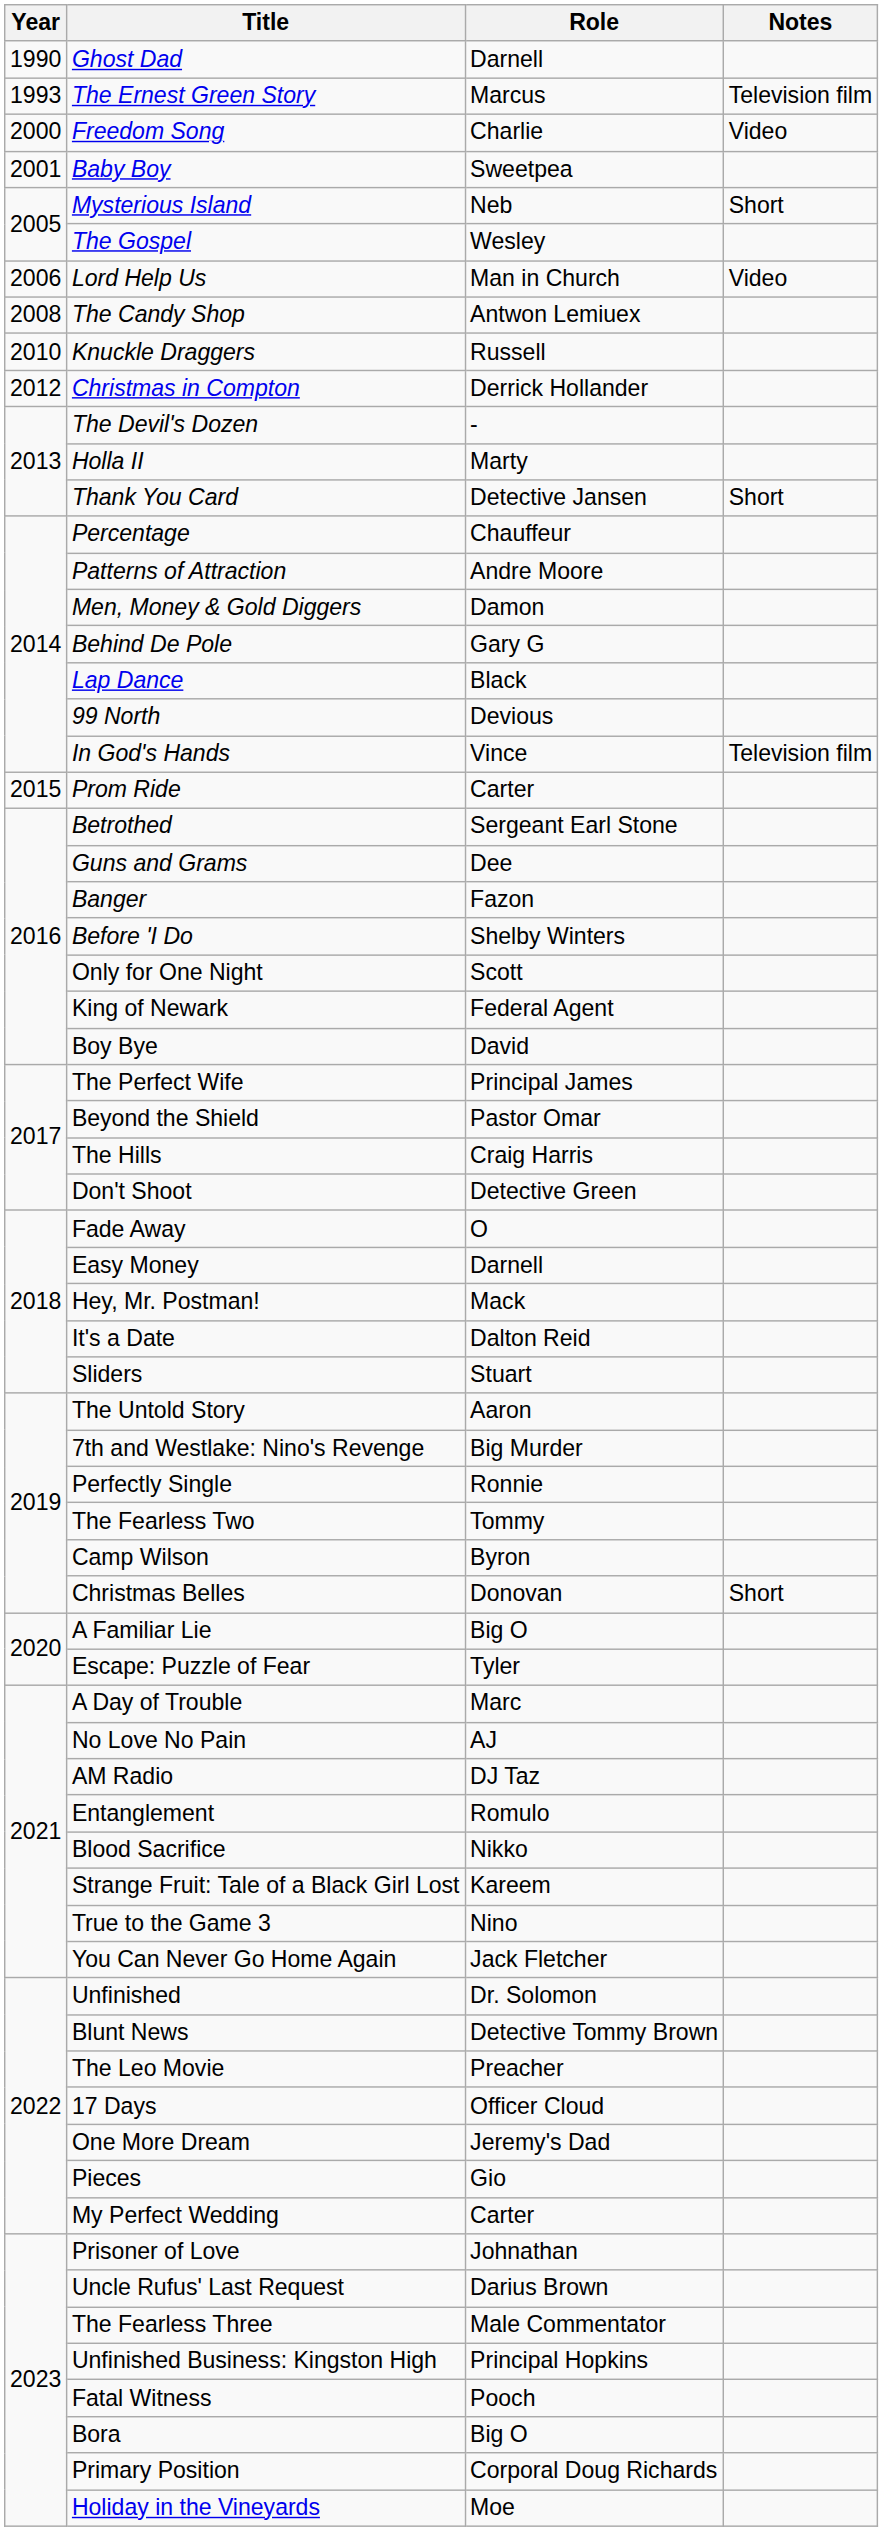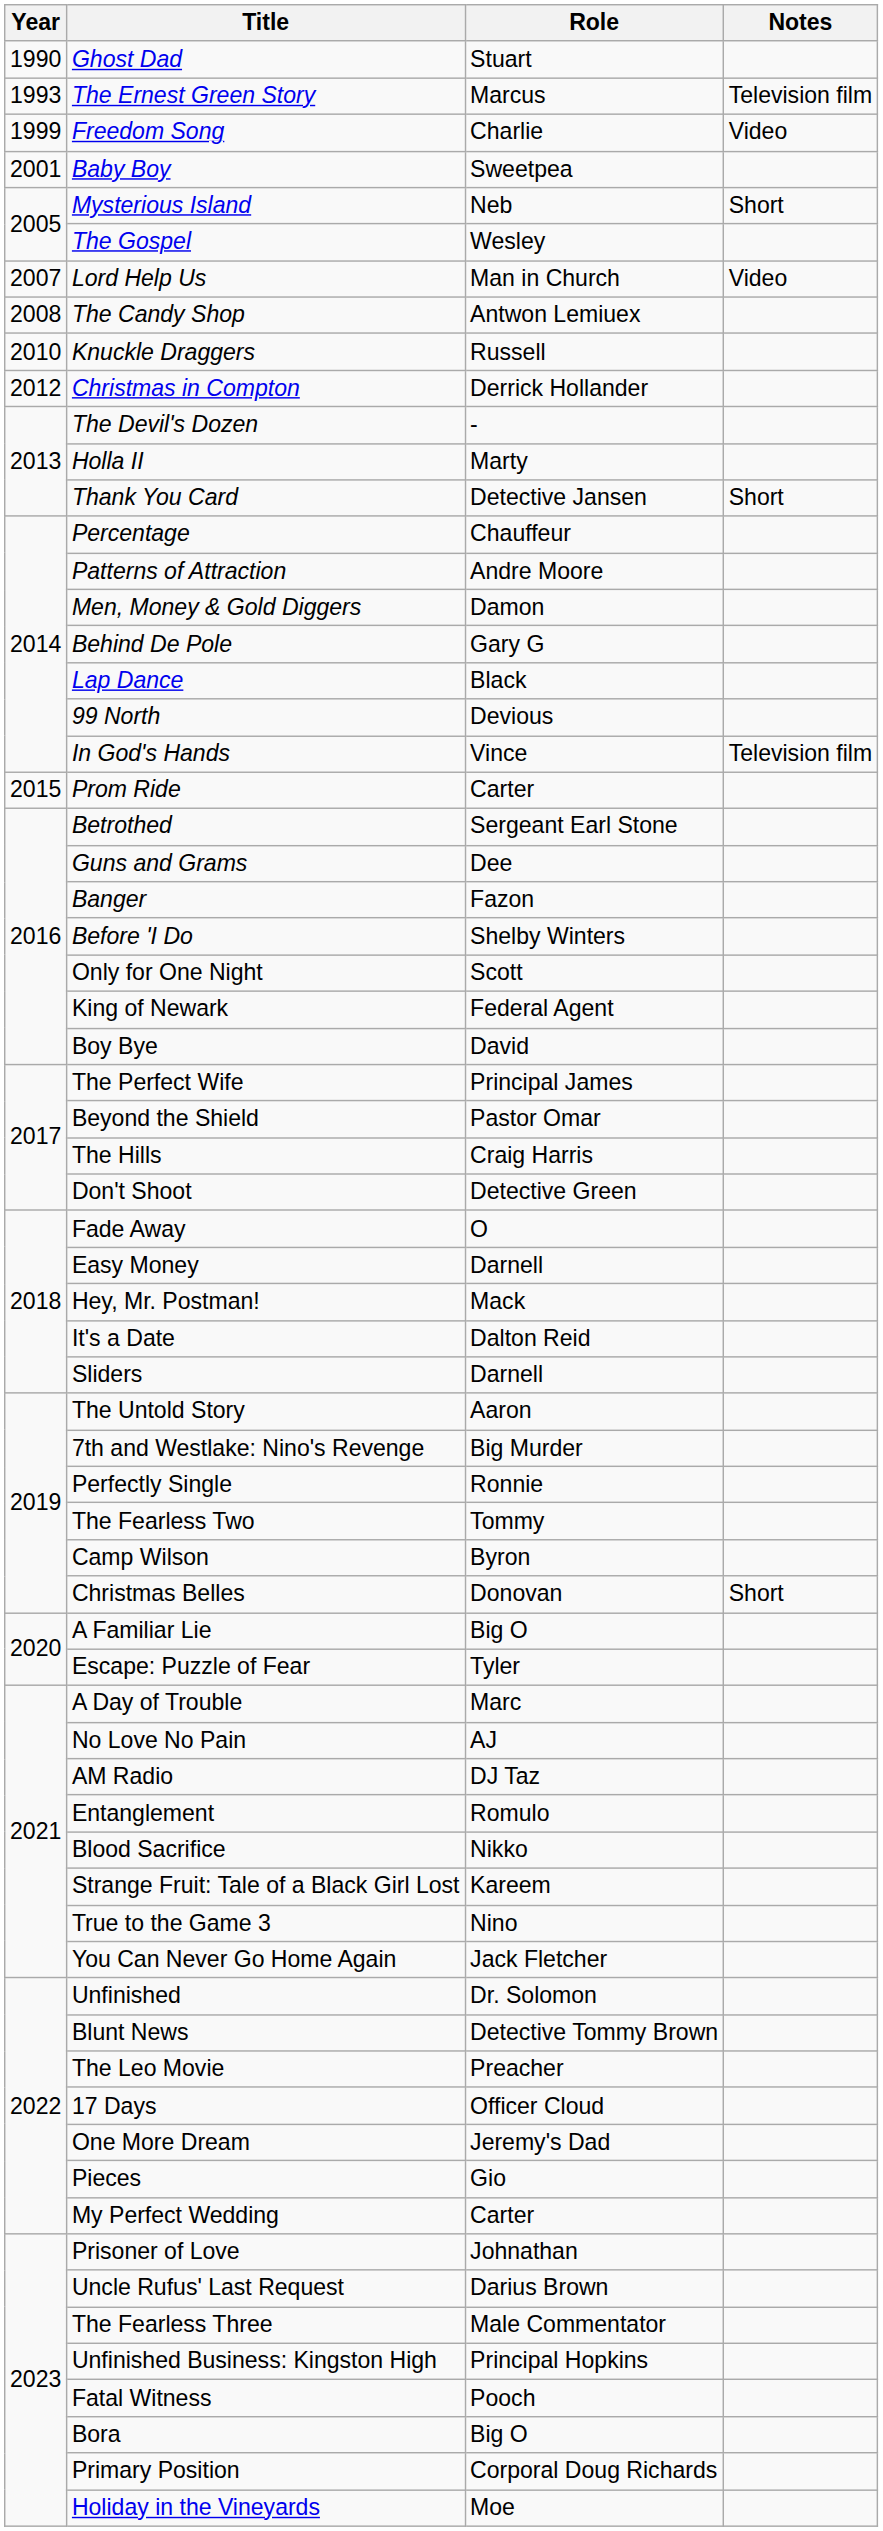 <table class="wikitable plainrowheaders sortable" style="margin-right: 0;">
 <tr>
 <th>Year</th>
 <th>Title</th>
 <th>Role</th>
 <th>Notes</th>
 </tr>
 <tr>
 <td>1990</td>
 <td><em><a href='#'>Ghost Dad</a></em></td>
-<td>Darnell</td>
+<td>Stuart</td>
 <td></td>
 </tr>
 <tr>
 <td>1993</td>
 <td><em><a href='#'>The Ernest Green Story</a></em></td>
 <td>Marcus</td>
 <td>Television film</td>
 </tr>
 <tr>
-<td>2000</td>
+<td>1999</td>
 <td><em><a href='#'>Freedom Song</a></em></td>
 <td>Charlie</td>
 <td>Video</td>
 </tr>
 <tr>
 <td>2001</td>
 <td><em><a href='#'>Baby Boy</a></em></td>
 <td>Sweetpea</td>
 <td></td>
 </tr>
 <tr>
 <td rowspan=2>2005</td>
 <td><em><a href='#'>Mysterious Island</a></em></td>
 <td>Neb</td>
 <td>Short</td>
 </tr>
 <tr>
 <td><em><a href='#'>The Gospel</a></em></td>
 <td>Wesley</td>
 <td></td>
 </tr>
 <tr>
-<td>2006</td>
+<td>2007</td>
 <td><em>Lord Help Us</em></td>
 <td>Man in Church</td>
 <td>Video</td>
 </tr>
 <tr>
 <td>2008</td>
 <td><em>The Candy Shop</em></td>
 <td>Antwon Lemiuex</td>
 <td></td>
 </tr>
 <tr>
 <td>2010</td>
 <td><em>Knuckle Draggers</em></td>
 <td>Russell</td>
 <td></td>
 </tr>
 <tr>
 <td>2012</td>
 <td><em><a href='#'>Christmas in Compton</a></em></td>
 <td>Derrick Hollander</td>
 <td></td>
 </tr>
 <tr>
 <td rowspan=3>2013</td>
 <td><em>The Devil's Dozen</em></td>
 <td>-</td>
 <td></td>
 </tr>
 <tr>
 <td><em>Holla II</em></td>
 <td>Marty</td>
 <td></td>
 </tr>
 <tr>
 <td><em>Thank You Card</em></td>
 <td>Detective Jansen</td>
 <td>Short</td>
 </tr>
 <tr>
 <td rowspan=7>2014</td>
 <td><em>Percentage</em></td>
 <td>Chauffeur</td>
 <td></td>
 </tr>
 <tr>
 <td><em>Patterns of Attraction</em></td>
 <td>Andre Moore</td>
 <td></td>
 </tr>
 <tr>
 <td><em>Men, Money & Gold Diggers</em></td>
 <td>Damon</td>
 <td></td>
 </tr>
 <tr>
 <td><em>Behind De Pole</em></td>
 <td>Gary G</td>
 <td></td>
 </tr>
 <tr>
 <td><em><a href='#'>Lap Dance</a></em></td>
 <td>Black</td>
 <td></td>
 </tr>
 <tr>
 <td><em>99 North</em></td>
 <td>Devious</td>
 <td></td>
 </tr>
 <tr>
 <td><em>In God's Hands</em></td>
 <td>Vince</td>
 <td>Television film</td>
 </tr>
 <tr>
 <td>2015</td>
 <td><em>Prom Ride</em></td>
 <td>Carter</td>
 <td></td>
 </tr>
 <tr>
 <td rowspan=7>2016</td>
 <td><em>Betrothed</em></td>
 <td>Sergeant Earl Stone</td>
 <td></td>
 </tr>
 <tr>
 <td><em>Guns and Grams</em></td>
 <td>Dee</td>
 <td></td>
 </tr>
 <tr>
 <td><em>Banger</em></td>
 <td>Fazon</td>
 <td></td>
 </tr>
 <tr>
 <td><em>Before 'I Do<strong></td>
 <td>Shelby Winters</td>
 <td></td>
 </tr>
 <tr>
 <td></em>Only for One Night<em></td>
 <td>Scott</td>
 <td></td>
 </tr>
 <tr>
 <td></em>King of Newark<em></td>
 <td>Federal Agent</td>
 <td></td>
 </tr>
 <tr>
 <td></em>Boy Bye<em></td>
 <td>David</td>
 <td></td>
 </tr>
 <tr>
 <td rowspan=4>2017</td>
 <td></em>The Perfect Wife<em></td>
 <td>Principal James</td>
 <td></td>
 </tr>
 <tr>
 <td></em>Beyond the Shield<em></td>
 <td>Pastor Omar</td>
 <td></td>
 </tr>
 <tr>
 <td></em>The Hills<em></td>
 <td>Craig Harris</td>
 <td></td>
 </tr>
 <tr>
 <td></em>Don't Shoot<em></td>
 <td>Detective Green</td>
 <td></td>
 </tr>
 <tr>
 <td rowspan=5>2018</td>
 <td></em>Fade Away<em></td>
 <td>O</td>
 <td></td>
 </tr>
 <tr>
 <td></em>Easy Money<em></td>
 <td>Darnell</td>
 <td></td>
 </tr>
 <tr>
 <td></em>Hey, Mr. Postman!<em></td>
 <td>Mack</td>
 <td></td>
 </tr>
 <tr>
 <td></em>It's a Date<em></td>
 <td>Dalton Reid</td>
 <td></td>
 </tr>
 <tr>
 <td></em>Sliders<em></td>
-<td>Stuart</td>
+<td>Darnell</td>
 <td></td>
 </tr>
 <tr>
 <td rowspan=6>2019</td>
 <td></em>The Untold Story<em></td>
 <td>Aaron</td>
 <td></td>
 </tr>
 <tr>
 <td></em>7th and Westlake: Nino's Revenge<em></td>
 <td>Big Murder</td>
 <td></td>
 </tr>
 <tr>
 <td></em>Perfectly Single<em></td>
 <td>Ronnie</td>
 <td></td>
 </tr>
 <tr>
 <td></em>The Fearless Two<em></td>
 <td>Tommy</td>
 <td></td>
 </tr>
 <tr>
 <td></em>Camp Wilson<em></td>
 <td>Byron</td>
 <td></td>
 </tr>
 <tr>
 <td></em>Christmas Belles<em></td>
 <td>Donovan</td>
 <td>Short</td>
 </tr>
 <tr>
 <td rowspan=2>2020</td>
 <td></em>A Familiar Lie<em></td>
 <td>Big O</td>
 <td></td>
 </tr>
 <tr>
 <td></em>Escape: Puzzle of Fear<em></td>
 <td>Tyler</td>
 <td></td>
 </tr>
 <tr>
 <td rowspan=8>2021</td>
 <td></em>A Day of Trouble<em></td>
 <td>Marc</td>
 <td></td>
 </tr>
 <tr>
 <td></em>No Love No Pain<em></td>
 <td>AJ</td>
 <td></td>
 </tr>
 <tr>
 <td></em>AM Radio<em></td>
 <td>DJ Taz</td>
 <td></td>
 </tr>
 <tr>
 <td></em>Entanglement<em></td>
 <td>Romulo</td>
 <td></td>
 </tr>
 <tr>
 <td></em>Blood Sacrifice<em></td>
 <td>Nikko</td>
 <td></td>
 </tr>
 <tr>
 <td></em>Strange Fruit: Tale of a Black Girl Lost<em></td>
 <td>Kareem</td>
 <td></td>
 </tr>
 <tr>
 <td></em>True to the Game 3<em></td>
 <td>Nino</td>
 <td></td>
 </tr>
 <tr>
 <td></em>You Can Never Go Home Again<em></td>
 <td>Jack Fletcher</td>
 <td></td>
 </tr>
 <tr>
 <td rowspan=7>2022</td>
 <td></em>Unfinished<em></td>
 <td>Dr. Solomon</td>
 <td></td>
 </tr>
 <tr>
 <td></em>Blunt News<em></td>
 <td>Detective Tommy Brown</td>
 <td></td>
 </tr>
 <tr>
 <td></em>The Leo Movie<em></td>
 <td>Preacher</td>
 <td></td>
 </tr>
 <tr>
 <td></em>17 Days<em></td>
 <td>Officer Cloud</td>
 <td></td>
 </tr>
 <tr>
 <td></em>One More Dream<em></td>
 <td>Jeremy's Dad</td>
 <td></td>
 </tr>
 <tr>
 <td></em>Pieces<em></td>
 <td>Gio</td>
 <td></td>
 </tr>
 <tr>
 <td></em>My Perfect Wedding<em></td>
 <td>Carter</td>
 <td></td>
 </tr>
 <tr>
 <td rowspan="8">2023</td>
 <td></em>Prisoner of Love<em></td>
 <td>Johnathan</td>
 <td></td>
 </tr>
 <tr>
 <td></em>Uncle Rufus' Last Request<em></td>
 <td>Darius Brown</td>
 <td></td>
 </tr>
 <tr>
 <td></em>The Fearless Three<em></td>
 <td>Male Commentator</td>
 <td></td>
 </tr>
 <tr>
 <td></em>Unfinished Business: Kingston High<em></td>
 <td>Principal Hopkins</td>
 <td></td>
 </tr>
 <tr>
 <td></em>Fatal Witness<em></td>
 <td>Pooch</td>
 <td></td>
 </tr>
 <tr>
 <td></em>Bora<em></td>
 <td>Big O</td>
 <td></td>
 </tr>
 <tr>
 <td></em>Primary Position<em></td>
 <td>Corporal Doug Richards</td>
 <td></td>
 </tr>
 <tr>
 <td></em><a href='#'>Holiday in the  Vineyards</a><em></td>
 <td>Moe</td>
 <td></td>
 </tr>
 </table>
